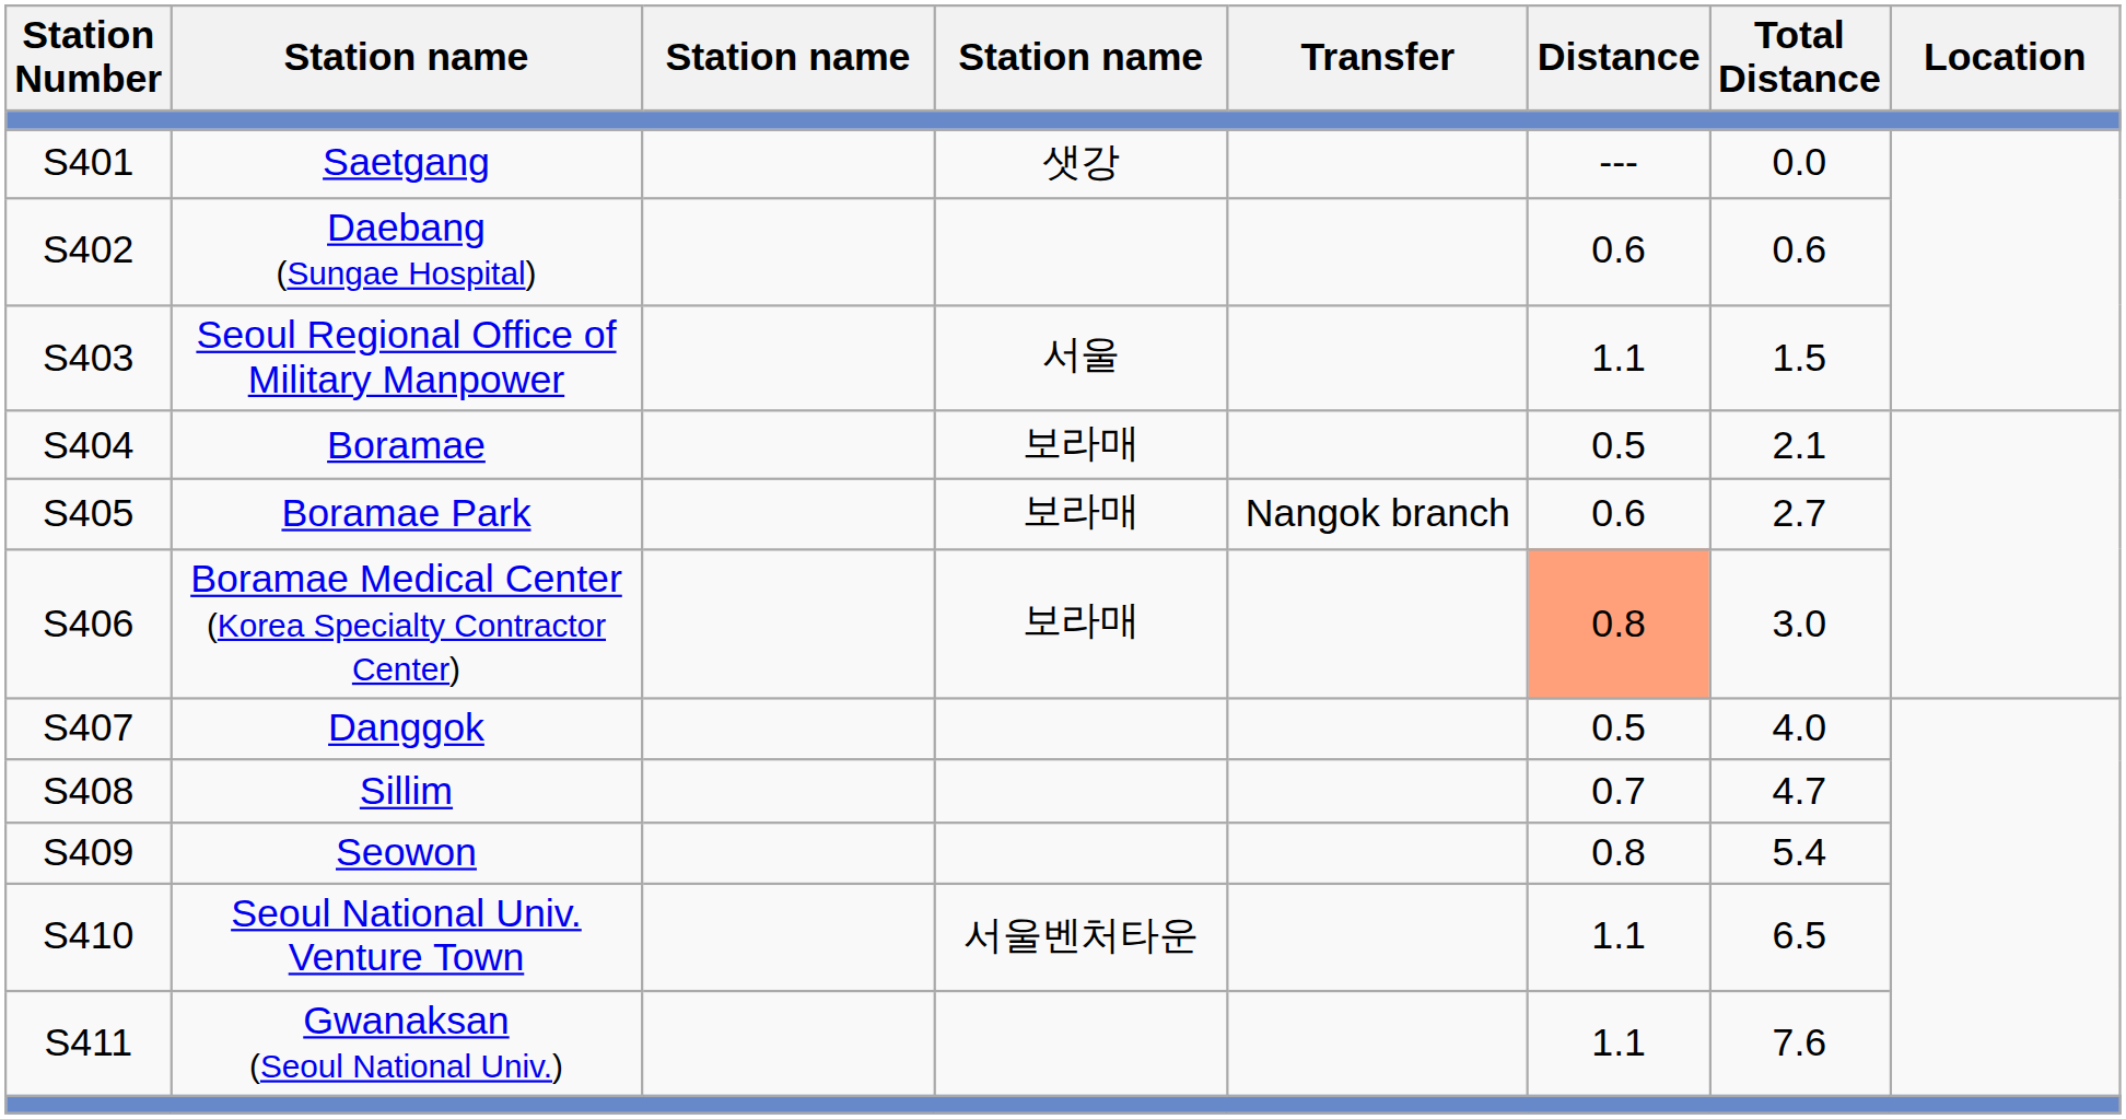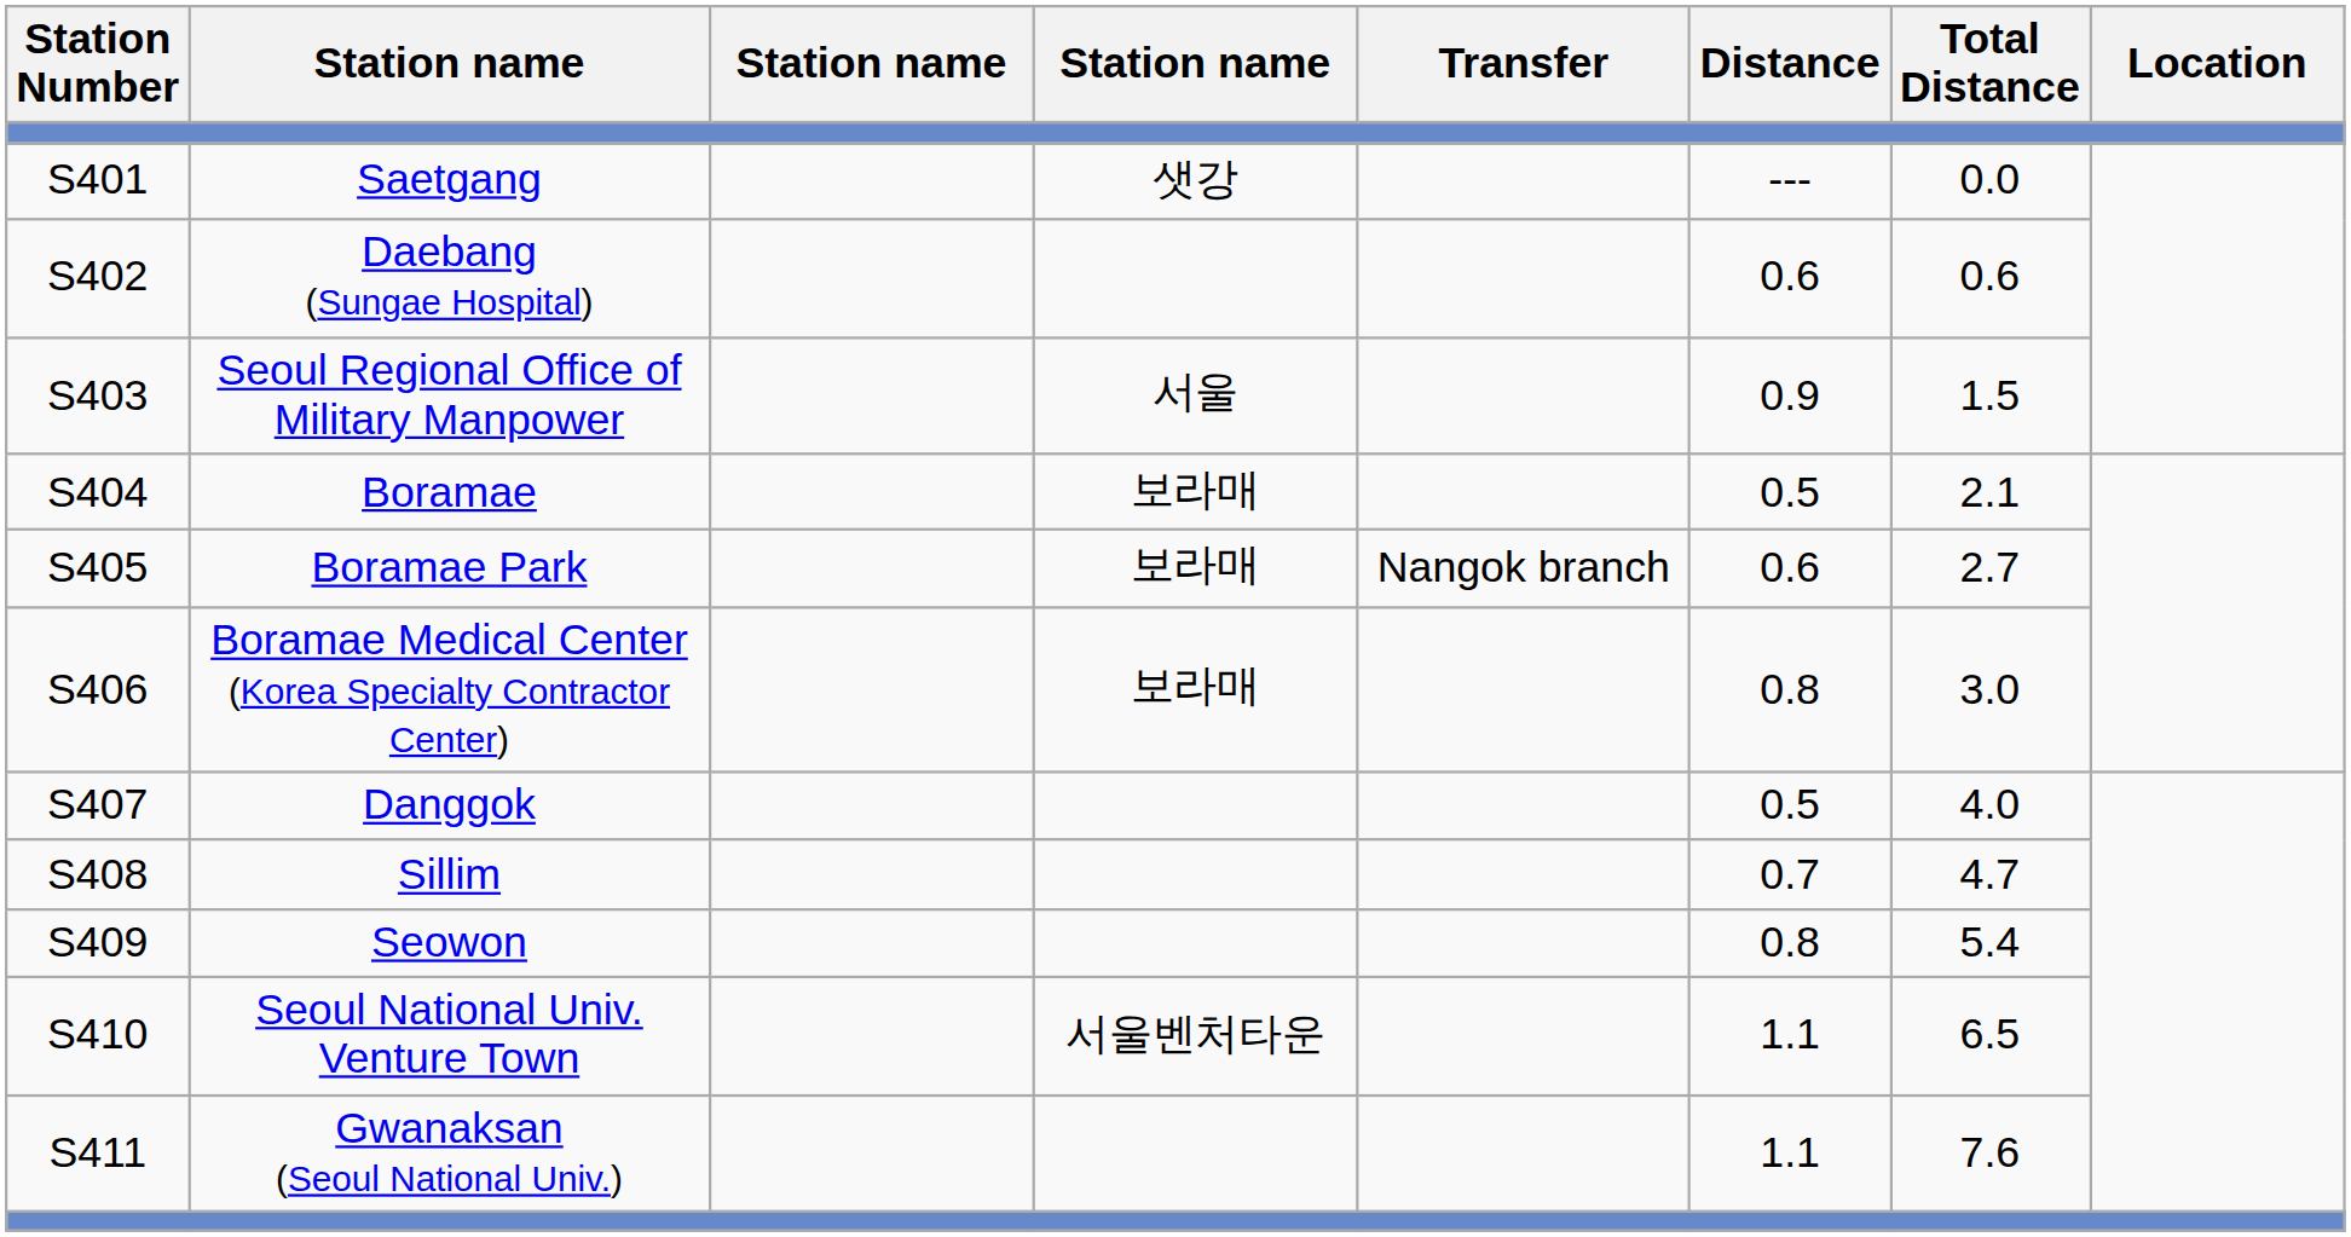 <table class="wikitable" style="text-align:center;">
 <tr>
 <th>Station<br>Number</th>
 <th width="250pt">Station name<br></th>
 <th width="150pt">Station name<br></th>
 <th width="150pt">Station name<br></th>
 <th width="150pt">Transfer</th>
 <th>Distance<br></th>
 <th>Total<br>Distance</th>
 <th>Location</th>
 </tr>
 <tr style="background:#6789CA; height: 2pt">
 <td colspan="8"></td>
 </tr>
 <tr>
 <td>S401</td>
 <td><a href='#'>Saetgang</a></td>
 <td></td>
 <td>샛강</td>
 <td></td>
 <td align="center">---</td>
 <td align="center">0.0</td>
 <td rowspan="3" width="100pt"></td>
 </tr>
 <tr>
 <td>S402</td>
 <td><a href='#'>Daebang</a><br><small>(<a href='#'>Sungae Hospital</a>)</small></td>
 <td></td>
 <td></td>
 <td></td>
 <td align="center">0.6</td>
 <td align="center">0.6</td>
 </tr>
 <tr>
 <td>S403</td>
 <td><a href='#'>Seoul Regional Office of Military Manpower</a></td>
 <td></td>
 <td>서울</td>
 <td></td>
-<td align="center">1.1</td>
+<td align="center">0.9</td>
 <td align="center">1.5</td>
 </tr>
 <tr>
 <td>S404</td>
 <td><a href='#'>Boramae</a></td>
 <td></td>
 <td>보라매</td>
 <td></td>
 <td align="center">0.5</td>
 <td align="center">2.1</td>
 <td rowspan="3" width="100pt"></td>
 </tr>
 <tr>
 <td>S405</td>
 <td><a href='#'>Boramae Park</a></td>
 <td></td>
 <td>보라매</td>
 <td>Nangok branch</td>
 <td align="center">0.6</td>
 <td align="center">2.7</td>
 </tr>
 <tr>
 <td>S406</td>
 <td><a href='#'>Boramae Medical Center</a> <br><small>(<a href='#'>Korea Specialty Contractor Center</a>)</small></td>
 <td></td>
 <td>보라매</td>
 <td></td>
-<td align="center" style="background: lightsalmon;">0.8</td>
+<td align="center">0.8</td>
 <td align="center">3.0</td>
 </tr>
 <tr>
 <td>S407</td>
 <td><a href='#'>Danggok</a></td>
 <td></td>
 <td></td>
 <td></td>
 <td align="center">0.5</td>
 <td align="center">4.0</td>
 <td rowspan="5" width="100pt"></td>
 </tr>
 <tr>
 <td>S408</td>
 <td><a href='#'>Sillim</a></td>
 <td></td>
 <td></td>
 <td></td>
 <td align="center">0.7</td>
 <td align="center">4.7</td>
 </tr>
 <tr>
 <td>S409</td>
 <td><a href='#'>Seowon</a></td>
 <td></td>
 <td></td>
 <td></td>
 <td align="center">0.8</td>
 <td align="center">5.4</td>
 </tr>
 <tr>
 <td>S410</td>
 <td><a href='#'>Seoul National Univ. Venture Town</a></td>
 <td></td>
 <td>서울벤처타운</td>
 <td></td>
 <td align="center">1.1</td>
 <td align="center">6.5</td>
 </tr>
 <tr>
 <td>S411</td>
 <td><a href='#'>Gwanaksan</a> <br><small>(<a href='#'>Seoul National Univ.</a>)</small></td>
 <td></td>
 <td></td>
 <td></td>
 <td align="center">1.1</td>
 <td align="center">7.6</td>
 </tr>
 <tr style="background:#6789CA; height: 2pt">
 <td colspan="8"></td>
 </tr>
 </table>
